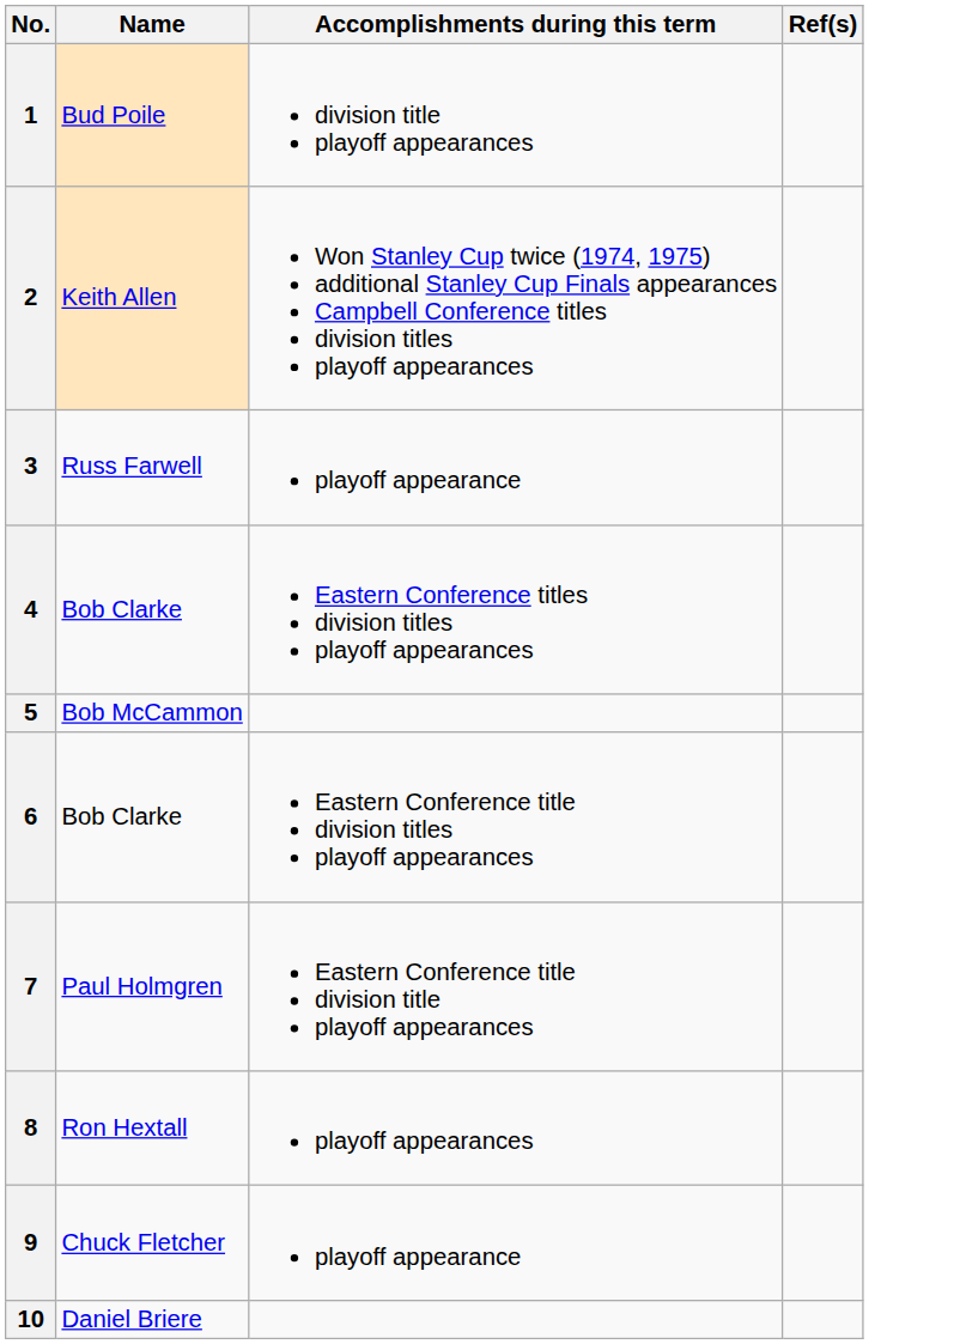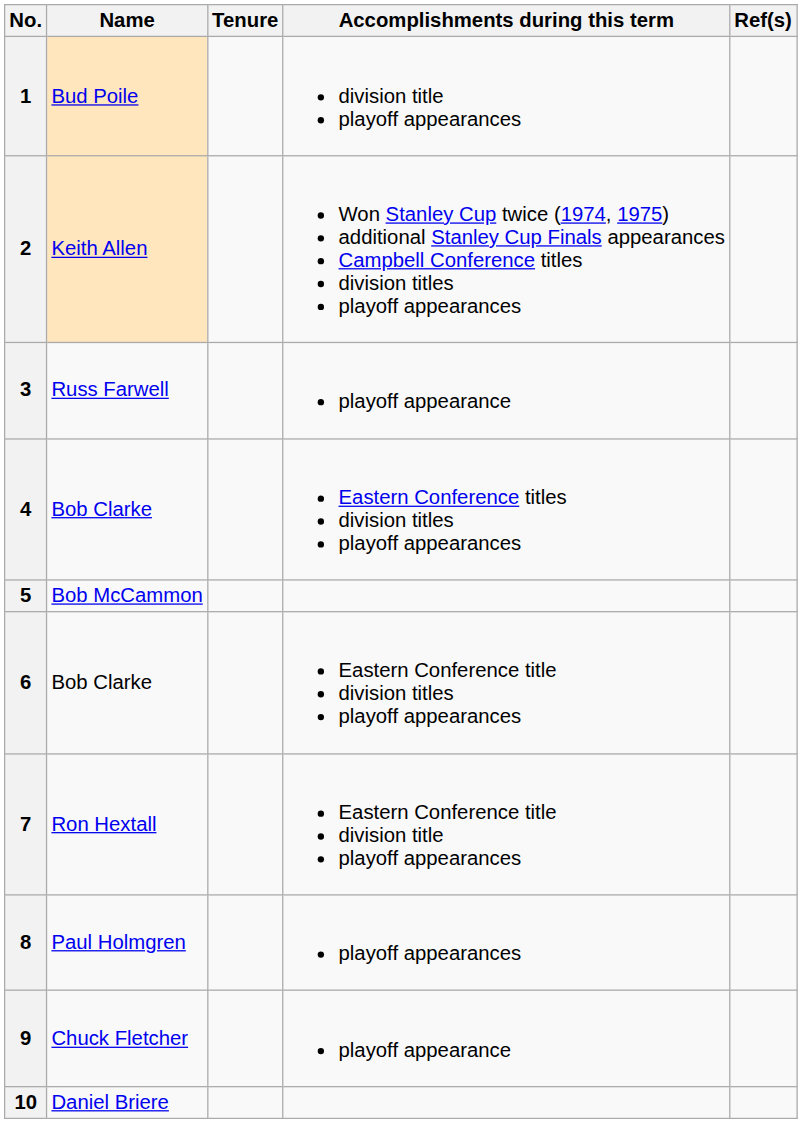 <table class="wikitable">
 <tr>
 <th scope="col">No.</th>
 <th scope="col">Name</th>
+<th scope="col">Tenure</th>
 <th scope="col">Accomplishments during this term</th>
 <th scope="col">Ref(s)</th>
 </tr>
 <tr>
 <th scope="row">1</th>
 <td style="background: #FFE6BD;"><a href='#'>Bud Poile</a></td>
+<td></td>
 <td><br><ul><li> division title</li><li> playoff appearances</li></ul></td>
 <td></td>
 </tr>
 <tr>
 <th scope="row">2</th>
 <td style="background: #FFE6BD;"><a href='#'>Keith Allen</a></td>
+<td></td>
 <td><br><ul><li>Won <a href='#'>Stanley Cup</a> twice (<a href='#'>1974</a>, <a href='#'>1975</a>)</li><li> additional <a href='#'>Stanley Cup Finals</a> appearances</li><li> <a href='#'>Campbell Conference</a> titles</li><li> division titles</li><li> playoff appearances</li></ul></td>
 <td></td>
 </tr>
 <tr>
 <th scope="row">3</th>
 <td><a href='#'>Russ Farwell</a></td>
+<td></td>
 <td><br><ul><li> playoff appearance</li></ul></td>
 <td></td>
 </tr>
 <tr>
 <th scope="row">4</th>
 <td><a href='#'>Bob Clarke</a></td>
+<td></td>
 <td><br><ul><li> <a href='#'>Eastern Conference</a> titles</li><li> division titles</li><li> playoff appearances</li></ul></td>
 <td></td>
 </tr>
 <tr>
 <th scope="row">5</th>
 <td><a href='#'>Bob McCammon</a></td>
 <td></td>
 <td></td>
+<td></td>
 </tr>
 <tr>
 <th scope="row">6</th>
 <td>Bob Clarke</td>
+<td></td>
 <td><br><ul><li> Eastern Conference title</li><li> division titles</li><li> playoff appearances</li></ul></td>
 <td></td>
 </tr>
 <tr>
 <th scope="row">7</th>
-<td><a href='#'>Paul Holmgren</a></td>
+<td><a href='#'>Ron Hextall</a></td>
+<td></td>
 <td><br><ul><li> Eastern Conference title</li><li> division title</li><li> playoff appearances</li></ul></td>
 <td></td>
 </tr>
 <tr>
 <th scope="row">8</th>
-<td><a href='#'>Ron Hextall</a></td>
+<td><a href='#'>Paul Holmgren</a></td>
+<td></td>
 <td><br><ul><li> playoff appearances</li></ul></td>
 <td></td>
 </tr>
 <tr>
 <th scope="row">9</th>
 <td><a href='#'>Chuck Fletcher</a></td>
+<td></td>
 <td><br><ul><li> playoff appearance</li></ul></td>
 <td></td>
 </tr>
 <tr>
 <th scope="row">10</th>
 <td><a href='#'>Daniel Briere</a></td>
 <td></td>
 <td></td>
+<td></td>
 </tr>
 </table>
